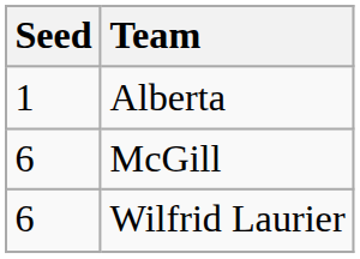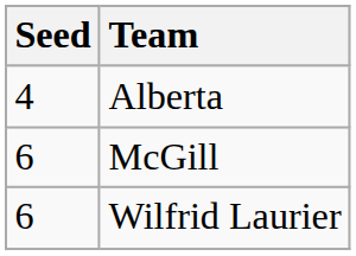 <table class="wikitable sortable" style="text-align: center;">
 <tr style="background:#efefef; text-align:center;">
 <th style="text-align:left">Seed</th>
 <th style="text-align:left">Team</th>
 </tr>
 <tr style="text-align:center">
-<td style="text-align:left">1</td>
+<td style="text-align:left">4</td>
 <td style="text-align:left">Alberta</td>
 </tr>
 <tr style="text-align:center">
 <td style="text-align:left">6</td>
 <td style="text-align:left">McGill</td>
 </tr>
 <tr style="text-align:center">
 <td style="text-align:left">6</td>
 <td style="text-align:left">Wilfrid Laurier</td>
 </tr>
 </table>
